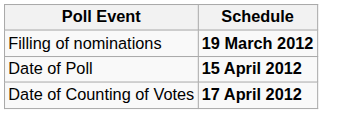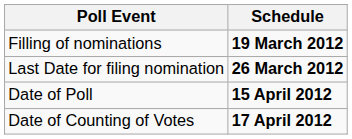 <table class="wikitable">
 <tr>
 <th>Poll Event</th>
 <th>Schedule</th>
 </tr>
 <tr>
 <td>Filling of nominations</td>
 <td><strong>19 March 2012</strong></td>
 </tr>
 <tr>
+<td>Last Date for filing nomination</td>
+<td><strong>26 March 2012</strong></td>
+</tr>
+<tr>
 <td>Date of Poll</td>
 <td><strong>15 April 2012</strong></td>
 </tr>
 <tr>
 <td>Date of Counting of Votes</td>
 <td><strong>17 April 2012</strong></td>
 </tr>
 </table>
